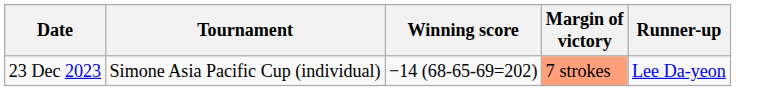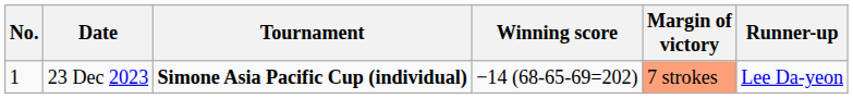 <table class="wikitable" style="font-size:95%;">
 <tr>
+<th>No.</th>
 <th>Date</th>
 <th>Tournament</th>
 <th>Winning score</th>
 <th>Margin of<br>victory</th>
 <th>Runner-up</th>
 </tr>
 <tr>
+<td>1</td>
 <td>23 Dec <a href='#'>2023</a></td>
-<td>Simone Asia Pacific Cup  (individual)</td>
+<td><strong>Simone Asia Pacific Cup  (individual)</strong></td>
 <td>−14 (68-65-69=202)</td>
 <td style="background: lightsalmon;">7 strokes</td>
 <td> <a href='#'>Lee Da-yeon</a></td>
 </tr>
 </table>
